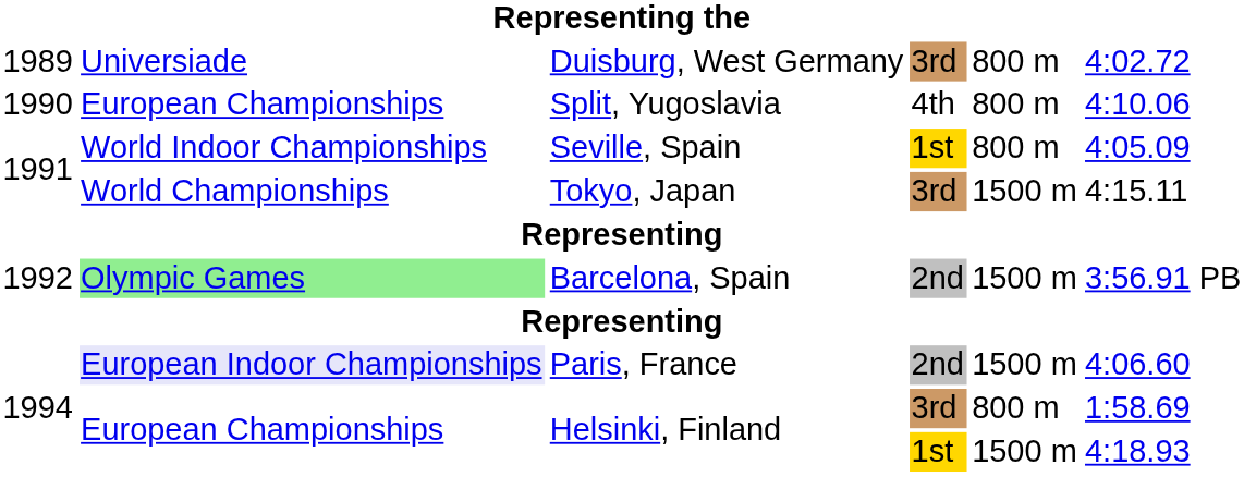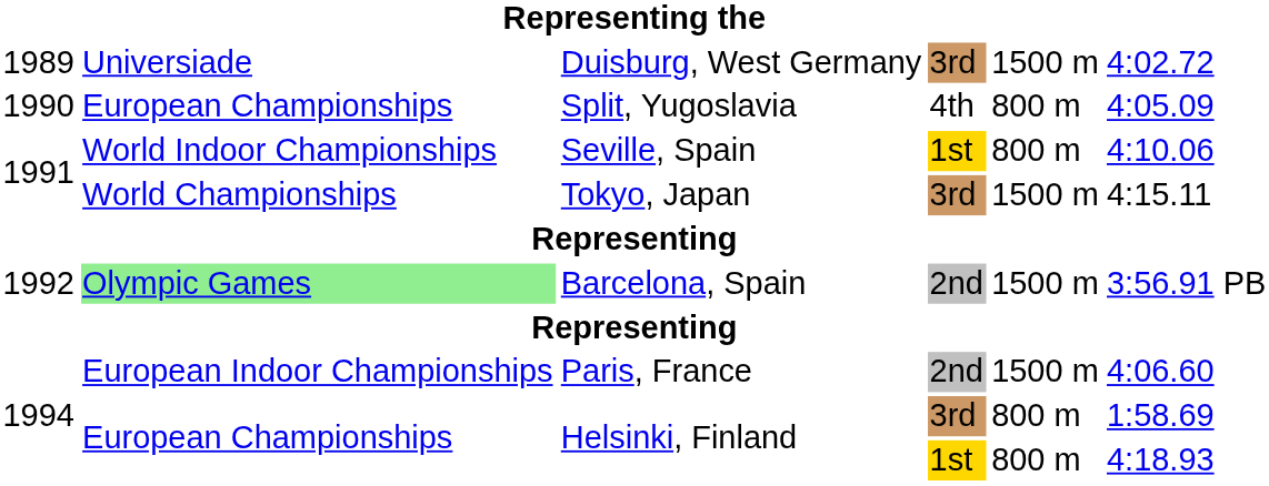 <table>
 <tr>
 <th colspan="6">Representing the </th>
 </tr>
 <tr>
 <td>1989</td>
 <td><a href='#'>Universiade</a></td>
 <td><a href='#'>Duisburg</a>, West Germany</td>
 <td bgcolor="cc9966">3rd</td>
-<td>800 m</td>
+<td>1500 m</td>
 <td><a href='#'>4:02.72</a></td>
 </tr>
 <tr>
 <td>1990</td>
 <td><a href='#'>European Championships</a></td>
 <td><a href='#'>Split</a>, Yugoslavia</td>
 <td>4th</td>
 <td>800 m</td>
-<td><a href='#'>4:10.06</a></td>
+<td><a href='#'>4:05.09</a></td>
 </tr>
 <tr>
 <td rowspan=2>1991</td>
 <td><a href='#'>World Indoor Championships</a></td>
 <td><a href='#'>Seville</a>, Spain</td>
 <td bgcolor="gold">1st</td>
 <td>800 m</td>
-<td><a href='#'>4:05.09</a></td>
+<td><a href='#'>4:10.06</a></td>
 </tr>
 <tr>
 <td><a href='#'>World Championships</a></td>
 <td><a href='#'>Tokyo</a>, Japan</td>
 <td bgcolor="cc9966">3rd</td>
 <td>1500 m</td>
 <td>4:15.11</td>
 </tr>
 <tr>
 <th colspan="6">Representing </th>
 </tr>
 <tr>
 <td>1992</td>
 <td style="background: lightgreen;"><a href='#'>Olympic Games</a></td>
 <td><a href='#'>Barcelona</a>, Spain</td>
 <td bgcolor="silver">2nd</td>
 <td>1500 m</td>
 <td><a href='#'>3:56.91</a> PB</td>
 </tr>
 <tr>
 <th colspan="6">Representing </th>
 </tr>
 <tr>
 <td rowspan=3>1994</td>
-<td style="background: lavender;"><a href='#'>European Indoor Championships</a></td>
+<td><a href='#'>European Indoor Championships</a></td>
 <td><a href='#'>Paris</a>, France</td>
 <td bgcolor="silver">2nd</td>
 <td>1500 m</td>
 <td><a href='#'>4:06.60</a></td>
 </tr>
 <tr>
 <td rowspan=2><a href='#'>European Championships</a></td>
 <td rowspan=2><a href='#'>Helsinki</a>, Finland</td>
 <td bgcolor="cc9966">3rd</td>
 <td>800 m</td>
 <td><a href='#'>1:58.69</a></td>
 </tr>
 <tr>
 <td bgcolor="gold">1st</td>
-<td>1500 m</td>
+<td>800 m</td>
 <td><a href='#'>4:18.93</a></td>
 </tr>
 </table>
